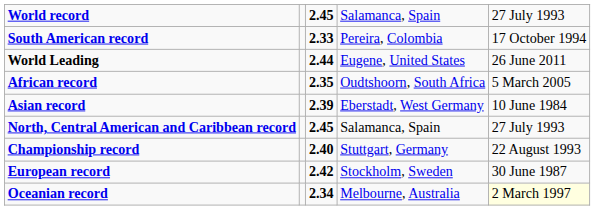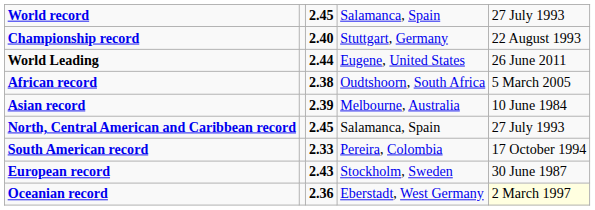 <table class="wikitable">
 <tr>
 <td><strong><a href='#'>World record</a></strong></td>
 <td></td>
 <td><strong>2.45</strong></td>
 <td><a href='#'>Salamanca</a>, <a href='#'>Spain</a></td>
 <td>27 July 1993</td>
 </tr>
 <tr>
-<td><strong><a href='#'>South American record</a></strong></td>
+<td><strong><a href='#'>Championship record</a></strong></td>
 <td></td>
-<td><strong>2.33</strong></td>
-<td><a href='#'>Pereira</a>, <a href='#'>Colombia</a></td>
-<td>17 October 1994</td>
+<td><strong>2.40</strong></td>
+<td><a href='#'>Stuttgart</a>, <a href='#'>Germany</a></td>
+<td>22 August 1993</td>
 </tr>
 <tr>
 <td><strong>World Leading</strong></td>
 <td></td>
 <td><strong>2.44</strong></td>
 <td><a href='#'>Eugene</a>, <a href='#'>United States</a></td>
 <td>26 June 2011</td>
 </tr>
 <tr>
 <td><strong><a href='#'>African record</a></strong></td>
 <td></td>
-<td><strong>2.35</strong></td>
+<td><strong>2.38</strong></td>
 <td><a href='#'>Oudtshoorn</a>, <a href='#'>South Africa</a></td>
 <td>5 March 2005</td>
 </tr>
 <tr>
 <td><strong><a href='#'>Asian record</a></strong></td>
 <td></td>
 <td><strong>2.39</strong></td>
-<td><a href='#'>Eberstadt</a>, <a href='#'>West Germany</a></td>
+<td><a href='#'>Melbourne</a>, <a href='#'>Australia</a></td>
 <td>10 June 1984</td>
 </tr>
 <tr>
 <td><strong><a href='#'>North, Central American and Caribbean record</a></strong></td>
 <td></td>
 <td><strong>2.45</strong></td>
 <td>Salamanca, Spain</td>
 <td>27 July 1993</td>
 </tr>
 <tr>
-<td><strong><a href='#'>Championship record</a></strong></td>
+<td><strong><a href='#'>South American record</a></strong></td>
 <td></td>
-<td><strong>2.40</strong></td>
-<td><a href='#'>Stuttgart</a>, <a href='#'>Germany</a></td>
-<td>22 August 1993</td>
+<td><strong>2.33</strong></td>
+<td><a href='#'>Pereira</a>, <a href='#'>Colombia</a></td>
+<td>17 October 1994</td>
 </tr>
 <tr>
 <td><strong><a href='#'>European record</a></strong></td>
 <td></td>
-<td><strong>2.42</strong></td>
+<td><strong>2.43</strong></td>
 <td><a href='#'>Stockholm</a>, <a href='#'>Sweden</a></td>
 <td>30 June 1987</td>
 </tr>
 <tr>
 <td><strong><a href='#'>Oceanian record</a></strong></td>
 <td></td>
-<td><strong>2.34</strong></td>
-<td><a href='#'>Melbourne</a>, <a href='#'>Australia</a></td>
+<td><strong>2.36</strong></td>
+<td><a href='#'>Eberstadt</a>, <a href='#'>West Germany</a></td>
 <td style="background: lightyellow;">2 March 1997</td>
 </tr>
 </table>
